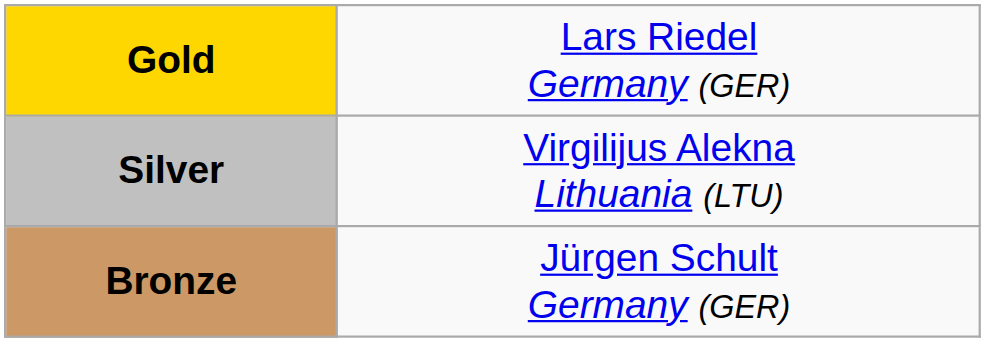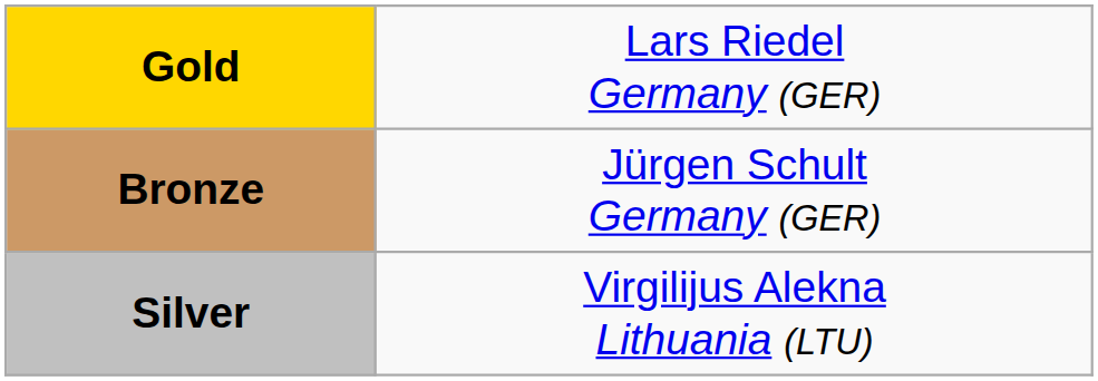 <table class="wikitable" style=" text-align:center; font-size:110%;" width="35%">
 <tr>
 <td bgcolor="gold"><strong>Gold</strong></td>
 <td> <a href='#'>Lars Riedel</a><br><em><a href='#'>Germany</a> <small>(GER)</small></em></td>
 </tr>
 <tr>
+<td bgcolor="CC9966"><strong>Bronze</strong></td>
+<td> <a href='#'>Jürgen Schult</a><br><em><a href='#'>Germany</a> <small>(GER)</small></em></td>
+</tr>
+<tr>
 <td bgcolor="silver"><strong>Silver</strong></td>
 <td> <a href='#'>Virgilijus Alekna</a><br><em><a href='#'>Lithuania</a> <small>(LTU)</small></em></td>
 </tr>
-<tr>
-<td bgcolor="CC9966"><strong>Bronze</strong></td>
-<td> <a href='#'>Jürgen Schult</a><br><em><a href='#'>Germany</a> <small>(GER)</small></em></td>
-</tr>
 </table>
